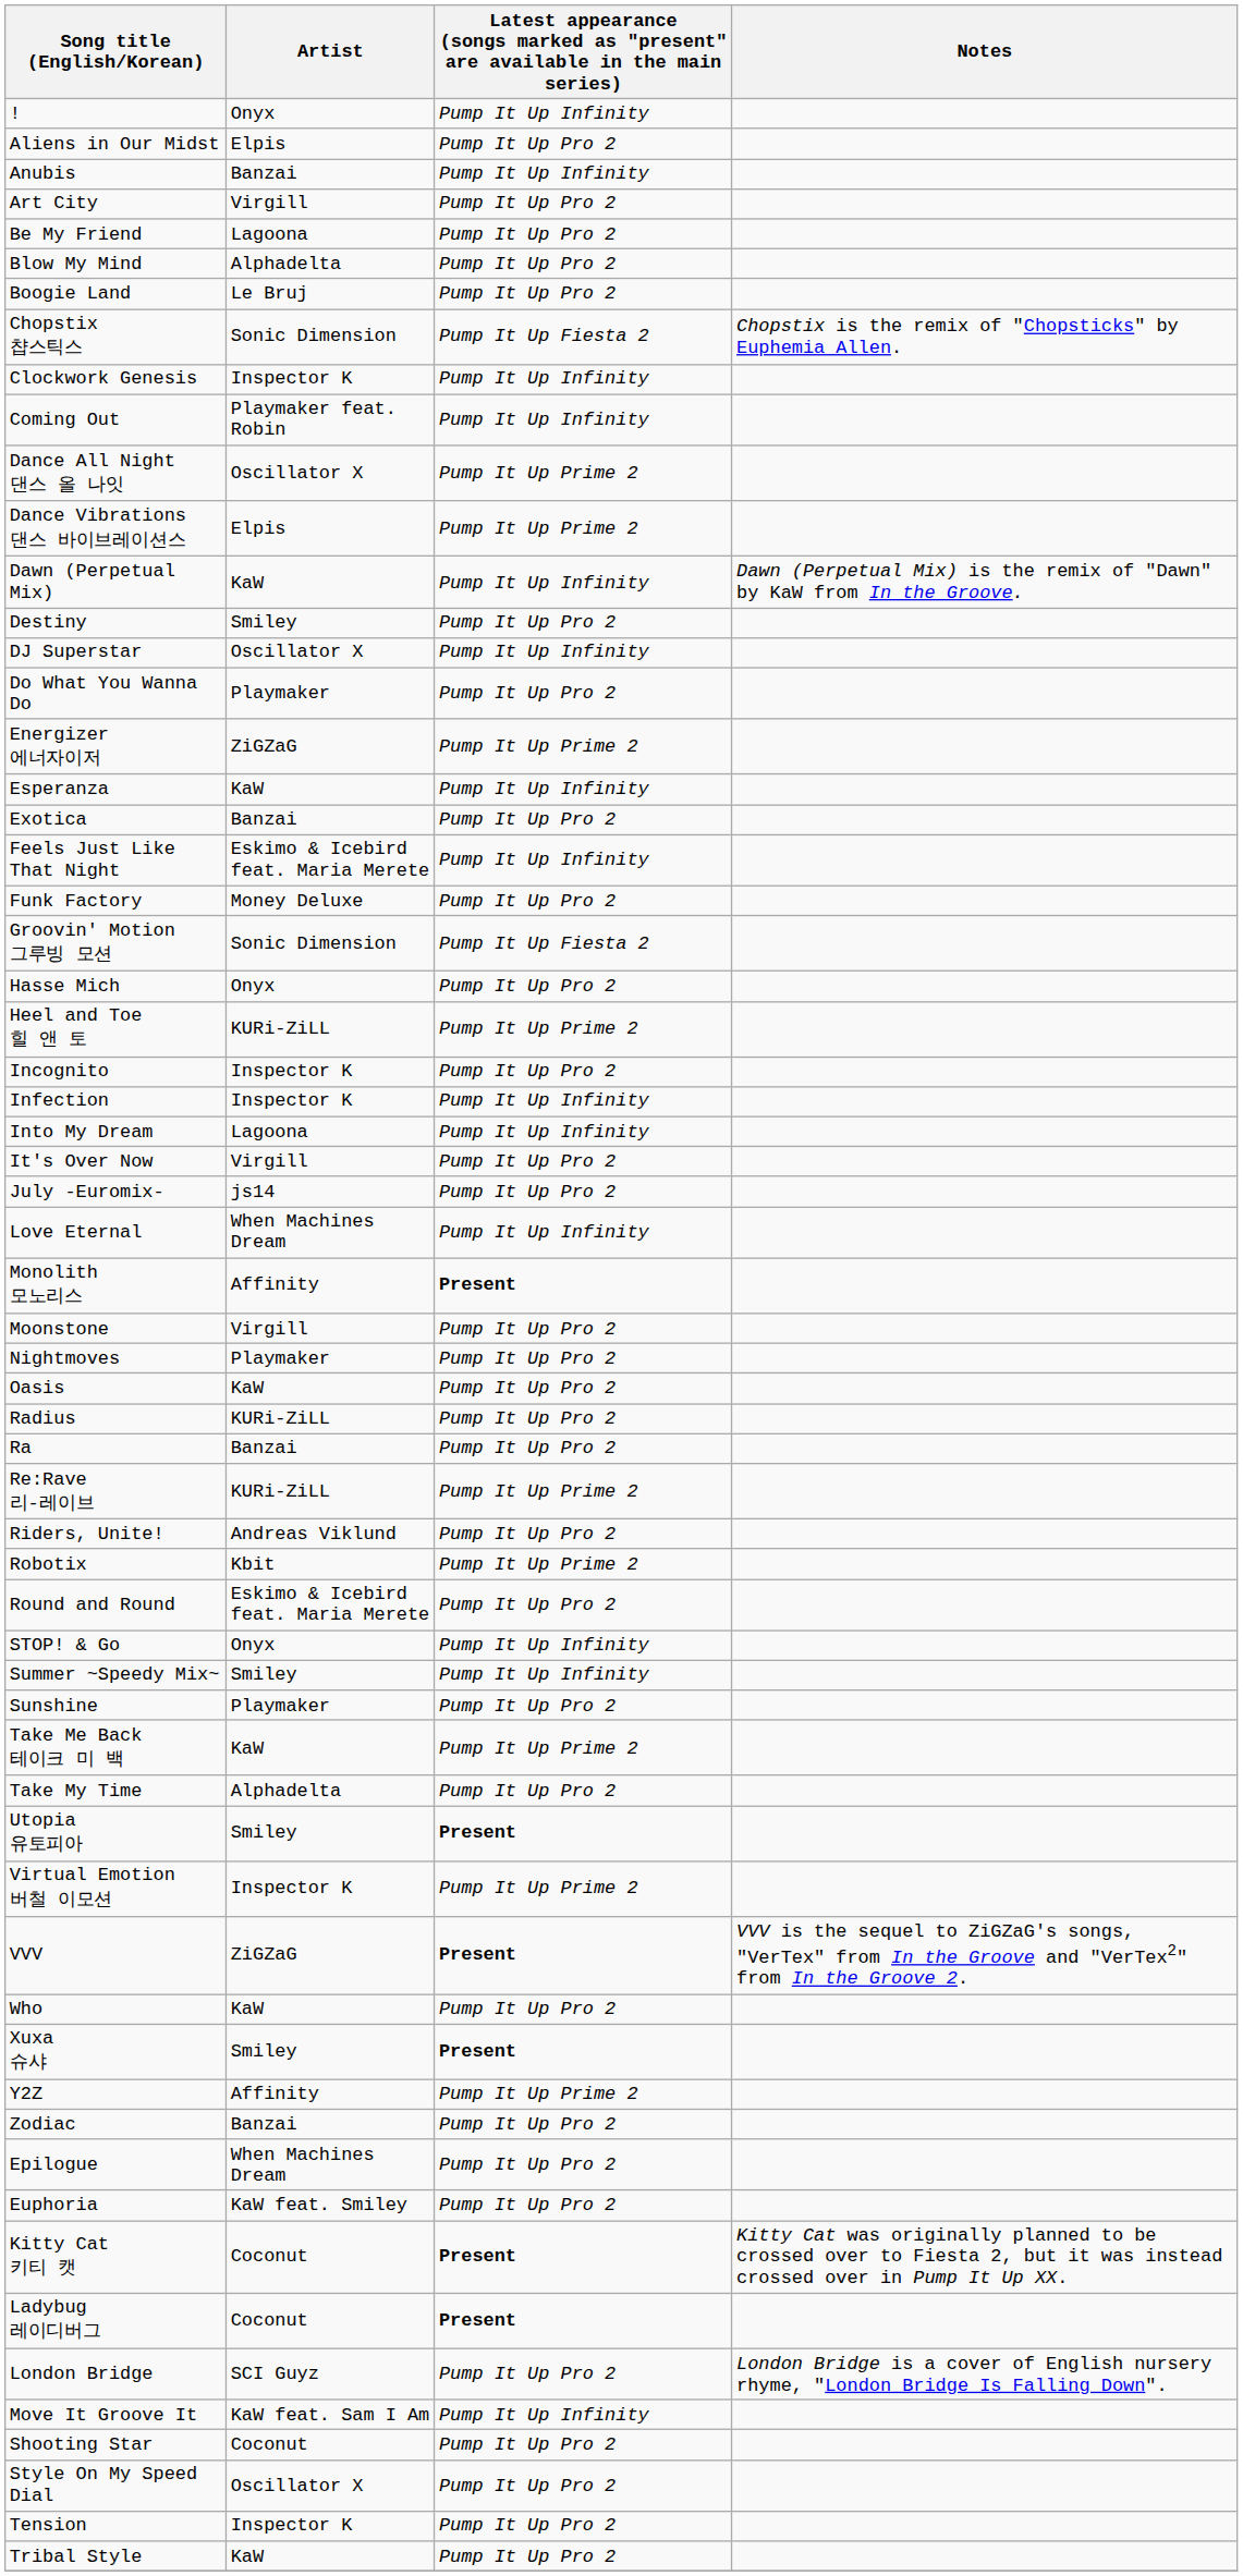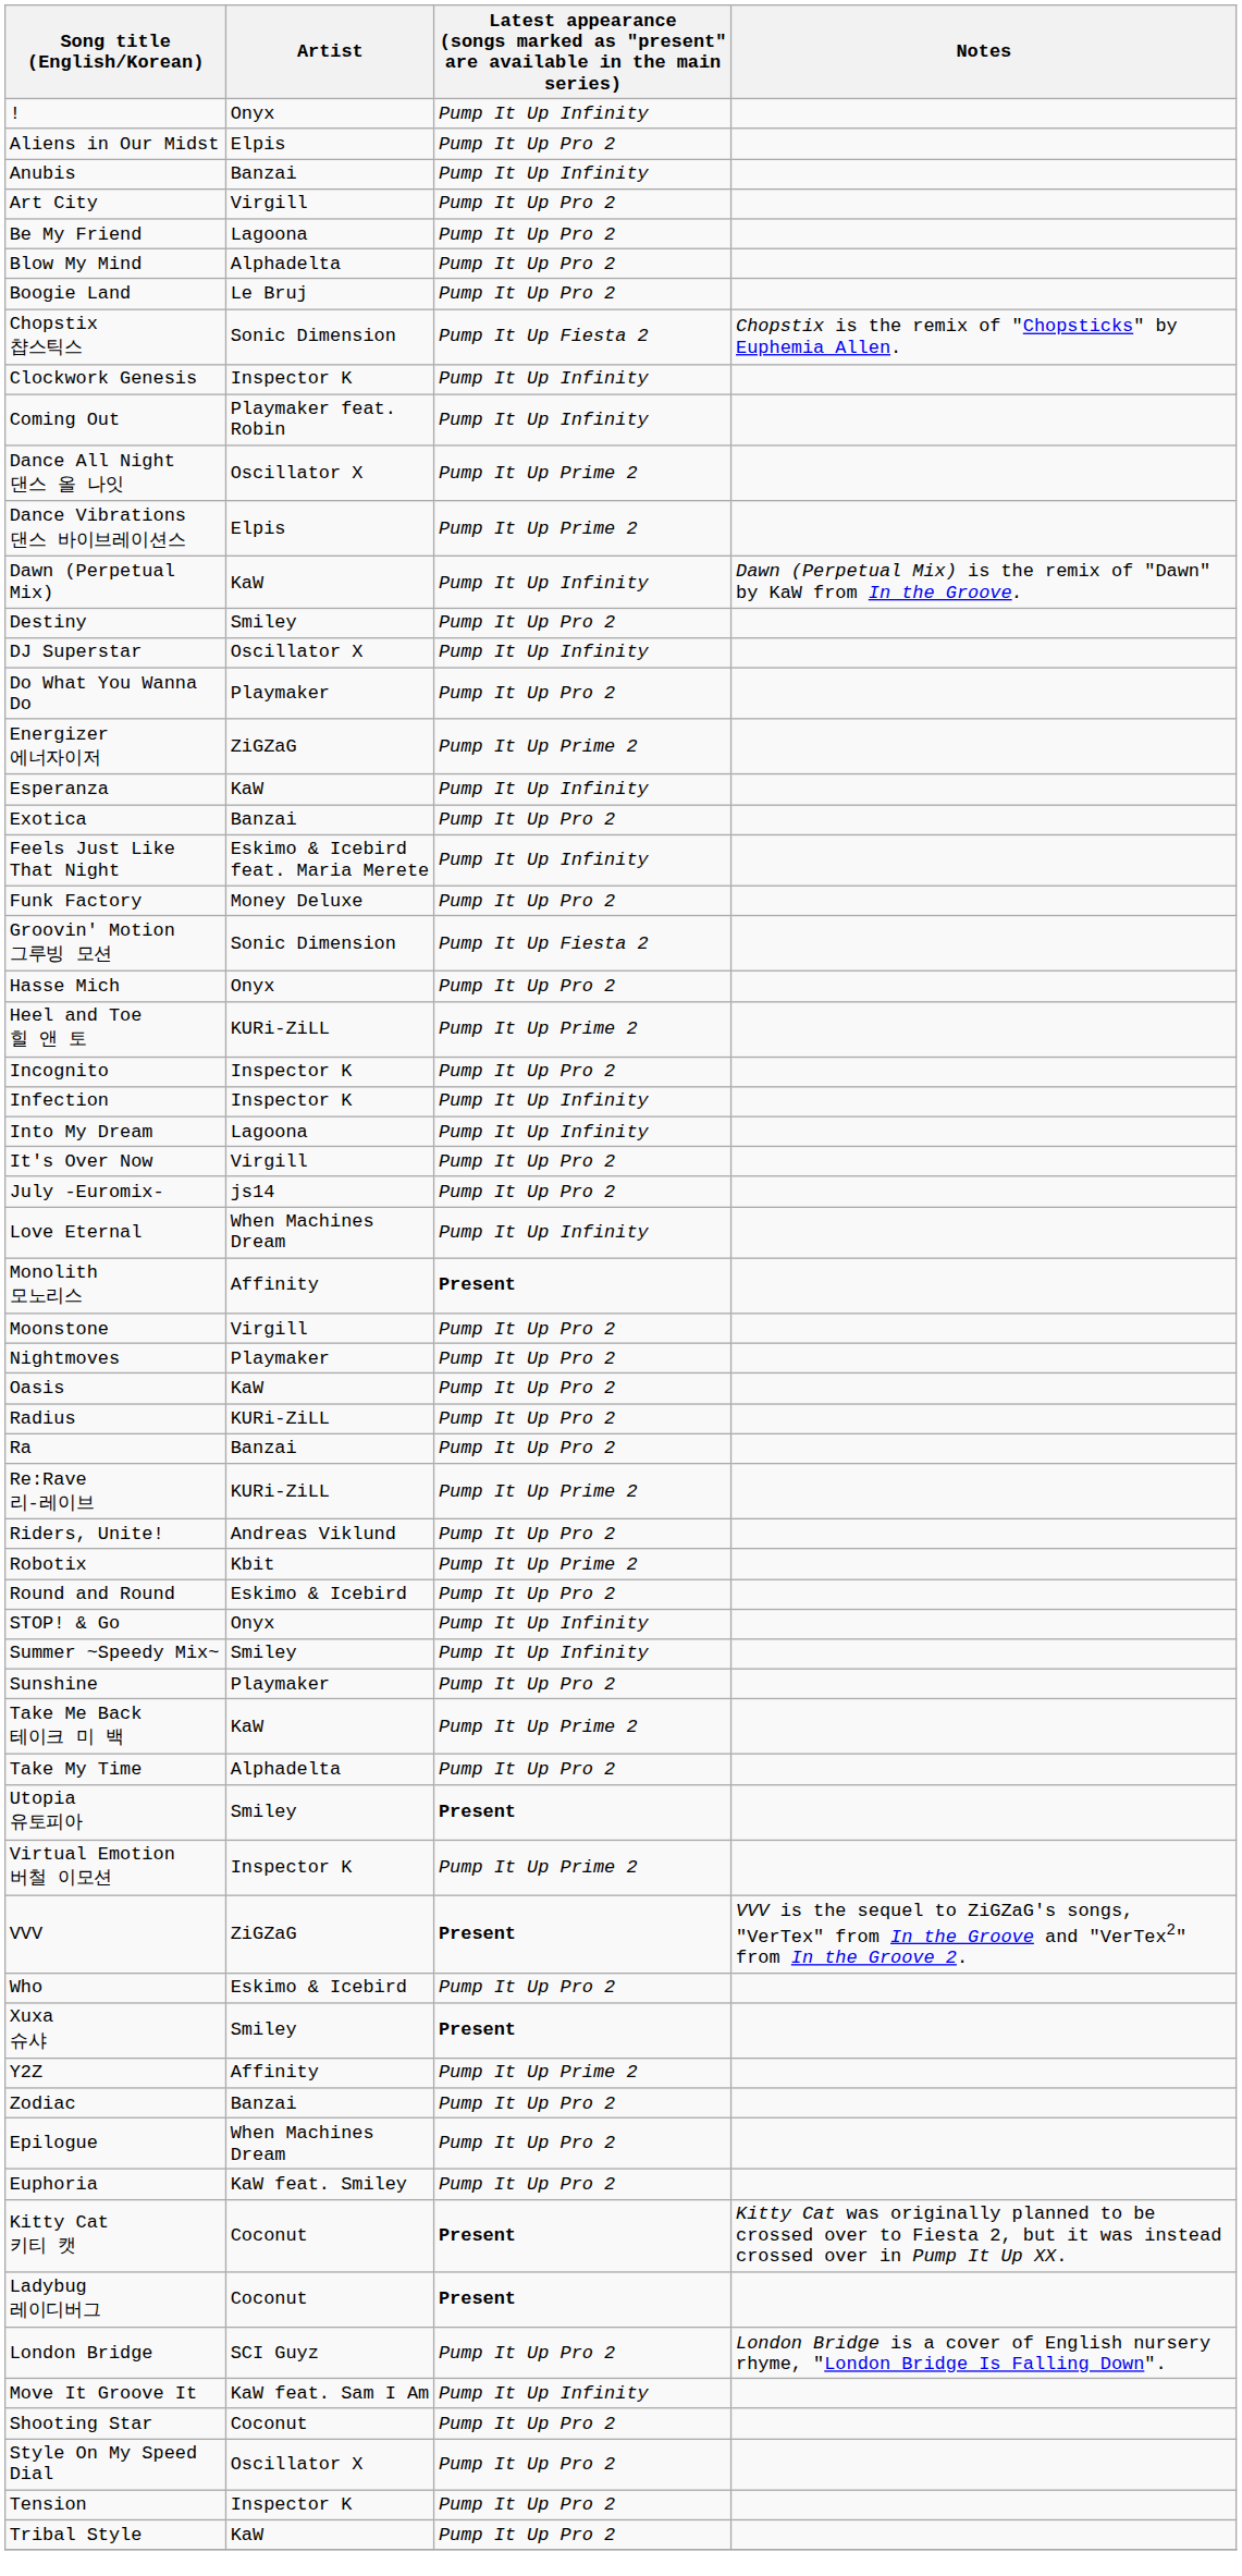 <table class="wikitable sortable">
 <tr>
 <th>Song title<br>(English/Korean)</th>
 <th>Artist</th>
 <th>Latest appearance<br>(songs marked as "present" are available in the main series)</th>
 <th>Notes</th>
 </tr>
 <tr>
 <td>!</td>
 <td>Onyx</td>
 <td><em>Pump It Up Infinity</em></td>
 <td></td>
 </tr>
 <tr>
 <td>Aliens in Our Midst</td>
 <td>Elpis</td>
 <td><em>Pump It Up Pro 2</em></td>
 <td></td>
 </tr>
 <tr>
 <td>Anubis</td>
 <td>Banzai</td>
 <td><em>Pump It Up Infinity</em></td>
 </tr>
 <tr>
 <td>Art City</td>
 <td>Virgill</td>
 <td><em>Pump It Up Pro 2</em></td>
 <td></td>
 </tr>
 <tr>
 <td>Be My Friend</td>
 <td>Lagoona</td>
 <td><em>Pump It Up Pro 2</em></td>
 <td></td>
 </tr>
 <tr>
 <td>Blow My Mind</td>
 <td>Alphadelta</td>
 <td><em>Pump It Up Pro 2</em></td>
 <td></td>
 </tr>
 <tr>
 <td>Boogie Land</td>
 <td>Le Bruj</td>
 <td><em>Pump It Up Pro 2</em></td>
 <td></td>
 </tr>
 <tr>
 <td>Chopstix<br>챱스틱스</td>
 <td>Sonic Dimension</td>
 <td><em>Pump It Up Fiesta 2</em></td>
 <td><em>Chopstix</em> is the remix of "<a href='#'>Chopsticks</a>" by <a href='#'>Euphemia Allen</a>.</td>
 </tr>
 <tr>
 <td>Clockwork Genesis</td>
 <td>Inspector K</td>
 <td><em>Pump It Up Infinity</em></td>
 <td></td>
 </tr>
 <tr>
 <td>Coming Out</td>
 <td>Playmaker feat. Robin</td>
 <td><em>Pump It Up Infinity</em></td>
 <td></td>
 </tr>
 <tr>
 <td>Dance All Night<br>댄스 올 나잇</td>
 <td>Oscillator X</td>
 <td><em>Pump It Up Prime 2</em></td>
 <td></td>
 </tr>
 <tr>
 <td>Dance Vibrations<br>댄스 바이브레이션스</td>
 <td>Elpis</td>
 <td><em>Pump It Up Prime 2</em></td>
 <td></td>
 </tr>
 <tr>
 <td>Dawn (Perpetual Mix)</td>
 <td>KaW</td>
 <td><em>Pump It Up Infinity</em></td>
 <td><em>Dawn (Perpetual Mix)</em> is the remix of "Dawn" by KaW from <em><a href='#'>In the Groove</a>.</em></td>
 </tr>
 <tr>
 <td>Destiny</td>
 <td>Smiley</td>
 <td><em>Pump It Up Pro 2</em></td>
 <td></td>
 </tr>
 <tr>
 <td>DJ Superstar</td>
 <td>Oscillator X</td>
 <td><em>Pump It Up Infinity</em></td>
 <td></td>
 </tr>
 <tr>
 <td>Do What You Wanna Do</td>
 <td>Playmaker</td>
 <td><em>Pump It Up Pro 2</em></td>
 <td></td>
 </tr>
 <tr>
 <td>Energizer<br>에너자이저</td>
 <td>ZiGZaG</td>
 <td><em>Pump It Up Prime 2</em></td>
 <td></td>
 </tr>
 <tr>
 <td>Esperanza</td>
 <td>KaW</td>
 <td><em>Pump It Up Infinity</em></td>
 </tr>
 <tr>
 <td>Exotica</td>
 <td>Banzai</td>
 <td><em>Pump It Up Pro 2</em></td>
 <td></td>
 </tr>
 <tr>
 <td>Feels Just Like That Night</td>
 <td>Eskimo & Icebird feat. Maria Merete</td>
 <td><em>Pump It Up Infinity</em></td>
 <td></td>
 </tr>
 <tr>
 <td>Funk Factory</td>
 <td>Money Deluxe</td>
 <td><em>Pump It Up Pro 2</em></td>
 <td></td>
 </tr>
 <tr>
 <td>Groovin' Motion<br>그루빙 모션</td>
 <td>Sonic Dimension</td>
 <td><em>Pump It Up Fiesta 2</em></td>
 <td></td>
 </tr>
 <tr>
 <td>Hasse Mich</td>
 <td>Onyx</td>
 <td><em>Pump It Up Pro 2</em></td>
 <td></td>
 </tr>
 <tr>
 <td>Heel and Toe<br>힐 앤 토</td>
 <td>KURi-ZiLL</td>
 <td><em>Pump It Up Prime 2</em></td>
 <td></td>
 </tr>
 <tr>
 <td>Incognito</td>
 <td>Inspector K</td>
 <td><em>Pump It Up Pro 2</em></td>
 <td></td>
 </tr>
 <tr>
 <td>Infection</td>
 <td>Inspector K</td>
 <td><em>Pump It Up Infinity</em></td>
 <td></td>
 </tr>
 <tr>
 <td>Into My Dream</td>
 <td>Lagoona</td>
 <td><em>Pump It Up Infinity</em></td>
 <td></td>
 </tr>
 <tr>
 <td>It's Over Now</td>
 <td>Virgill</td>
 <td><em>Pump It Up Pro 2</em></td>
 <td></td>
 </tr>
 <tr>
 <td>July -Euromix-</td>
 <td>js14</td>
 <td><em>Pump It Up Pro 2</em></td>
 <td></td>
 </tr>
 <tr>
 <td>Love Eternal</td>
 <td>When Machines Dream</td>
 <td><em>Pump It Up Infinity</em></td>
 <td></td>
 </tr>
 <tr>
 <td>Monolith<br>모노리스</td>
 <td>Affinity</td>
 <td><strong>Present</strong></td>
 <td></td>
 </tr>
 <tr>
 <td>Moonstone</td>
 <td>Virgill</td>
 <td><em>Pump It Up Pro 2</em></td>
 <td></td>
 </tr>
 <tr>
 <td>Nightmoves</td>
 <td>Playmaker</td>
 <td><em>Pump It Up Pro 2</em></td>
 <td></td>
 </tr>
 <tr>
 <td>Oasis</td>
 <td>KaW</td>
 <td><em>Pump It Up Pro 2</em></td>
 <td></td>
 </tr>
 <tr>
 <td>Radius</td>
 <td>KURi-ZiLL</td>
 <td><em>Pump It Up Pro 2</em></td>
 <td></td>
 </tr>
 <tr>
 <td>Ra</td>
 <td>Banzai</td>
 <td><em>Pump It Up Pro 2</em></td>
 <td></td>
 </tr>
 <tr>
 <td>Re:Rave<br>리-레이브</td>
 <td>KURi-ZiLL</td>
 <td><em>Pump It Up Prime 2</em></td>
 <td></td>
 </tr>
 <tr>
 <td>Riders, Unite!</td>
 <td>Andreas Viklund</td>
 <td><em>Pump It Up Pro 2</em></td>
 <td></td>
 </tr>
 <tr>
 <td>Robotix</td>
 <td>Kbit</td>
 <td><em>Pump It Up Prime 2</em></td>
 <td></td>
 </tr>
 <tr>
 <td>Round and Round</td>
-<td>Eskimo & Icebird feat. Maria Merete</td>
+<td>Eskimo & Icebird</td>
 <td><em>Pump It Up Pro 2</em></td>
 <td></td>
 </tr>
 <tr>
 <td>STOP! & Go</td>
 <td>Onyx</td>
 <td><em>Pump It Up Infinity</em></td>
 <td></td>
 </tr>
 <tr>
 <td>Summer ~Speedy Mix~</td>
 <td>Smiley</td>
 <td><em>Pump It Up Infinity</em></td>
 <td></td>
 </tr>
 <tr>
 <td>Sunshine</td>
 <td>Playmaker</td>
 <td><em>Pump It Up Pro 2</em></td>
 <td></td>
 </tr>
 <tr>
 <td>Take Me Back<br>테이크 미 백</td>
 <td>KaW</td>
 <td><em>Pump It Up Prime 2</em></td>
 <td></td>
 </tr>
 <tr>
 <td>Take My Time</td>
 <td>Alphadelta</td>
 <td><em>Pump It Up Pro 2</em></td>
 <td></td>
 </tr>
 <tr>
 <td>Utopia<br>유토피아</td>
 <td>Smiley</td>
 <td><strong>Present</strong></td>
 <td></td>
 </tr>
 <tr>
 <td>Virtual Emotion<br>버철 이모션</td>
 <td>Inspector K</td>
 <td><em>Pump It Up Prime 2</em></td>
 <td></td>
 </tr>
 <tr>
 <td>VVV</td>
 <td>ZiGZaG</td>
 <td><strong>Present</strong></td>
 <td><em>VVV</em> is the sequel to ZiGZaG's songs, "VerTex" from <em><a href='#'>In the Groove</a></em> and "VerTex<sup>2</sup>" from <em><a href='#'>In the Groove 2</a></em>.</td>
 </tr>
 <tr>
 <td>Who</td>
-<td>KaW</td>
+<td>Eskimo & Icebird</td>
 <td><em>Pump It Up Pro 2</em></td>
 <td></td>
 </tr>
 <tr>
 <td>Xuxa<br>슈샤</td>
 <td>Smiley</td>
 <td><strong>Present</strong></td>
 <td></td>
 </tr>
 <tr>
 <td>Y2Z</td>
 <td>Affinity</td>
 <td><em>Pump It Up Prime 2</em></td>
 <td></td>
 </tr>
 <tr>
 <td>Zodiac</td>
 <td>Banzai</td>
 <td><em>Pump It Up Pro 2</em></td>
 <td></td>
 </tr>
 <tr>
 <td>Epilogue</td>
 <td>When Machines Dream</td>
 <td><em>Pump It Up Pro 2</em></td>
 <td></td>
 </tr>
 <tr>
 <td>Euphoria</td>
 <td>KaW feat. Smiley</td>
 <td><em>Pump It Up Pro 2</em></td>
 <td></td>
 </tr>
 <tr>
 <td>Kitty Cat<br>키티 캣</td>
 <td>Coconut</td>
 <td><strong>Present</strong></td>
 <td><em>Kitty Cat</em> was originally planned to be crossed over to Fiesta 2, but it was instead crossed over in <em>Pump It Up XX</em>.</td>
 </tr>
 <tr>
 <td>Ladybug<br>레이디버그</td>
 <td>Coconut</td>
 <td><strong>Present</strong></td>
 <td></td>
 </tr>
 <tr>
 <td>London Bridge</td>
 <td>SCI Guyz</td>
 <td><em>Pump It Up Pro 2</em></td>
 <td><em>London Bridge</em> is a cover of English nursery rhyme, "<a href='#'>London Bridge Is Falling Down</a>".</td>
 </tr>
 <tr>
 <td>Move It Groove It</td>
 <td>KaW feat. Sam I Am</td>
 <td><em>Pump It Up Infinity</em></td>
 <td></td>
 </tr>
 <tr>
 <td>Shooting Star</td>
 <td>Coconut</td>
 <td><em>Pump It Up Pro 2</em></td>
 <td></td>
 </tr>
 <tr>
 <td>Style On My Speed Dial</td>
 <td>Oscillator X</td>
 <td><em>Pump It Up Pro 2</em></td>
 <td></td>
 </tr>
 <tr>
 <td>Tension</td>
 <td>Inspector K</td>
 <td><em>Pump It Up Pro 2</em></td>
 <td></td>
 </tr>
 <tr>
 <td>Tribal Style</td>
 <td>KaW</td>
 <td><em>Pump It Up Pro 2</em></td>
 <td></td>
 </tr>
 <tr>
 </tr>
 </table>
